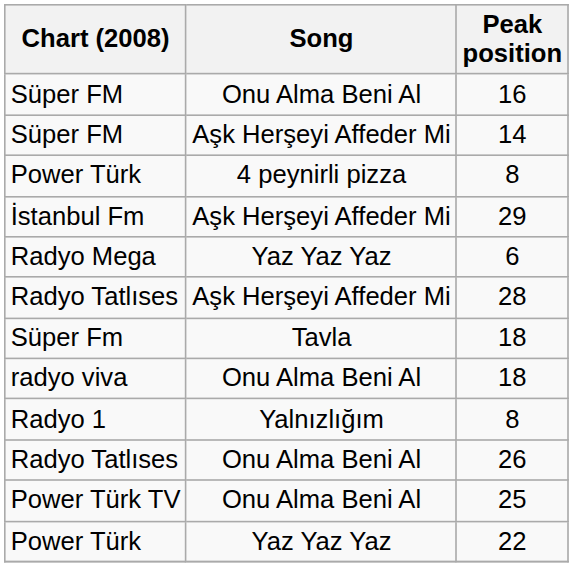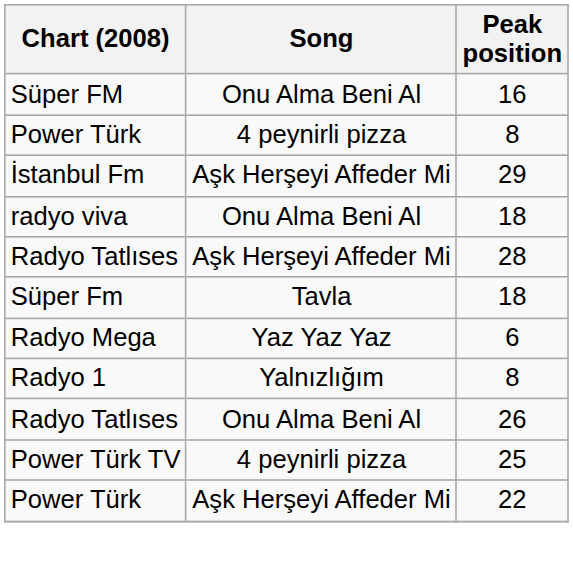 <table class="wikitable sortable">
 <tr>
 <th align="left">Chart (2008)</th>
 <th align="center">Song</th>
 <th align="center">Peak<br>position</th>
 </tr>
 <tr>
 <td align="left">Süper FM</td>
 <td align="center">Onu Alma Beni Al</td>
 <td align="center">16</td>
 </tr>
 <tr>
-<td align="left">Süper FM</td>
-<td align="center">Aşk Herşeyi Affeder Mi</td>
-<td align="center">14</td>
-</tr>
-<tr>
 <td align="left">Power Türk </td>
 <td align="center">4 peynirli pizza</td>
 <td align="center">8</td>
 </tr>
 <tr>
 <td align="left">İstanbul Fm</td>
 <td align="center">Aşk Herşeyi Affeder Mi</td>
 <td align="center">29</td>
 </tr>
 <tr>
-<td align="left">Radyo Mega</td>
-<td align="center">Yaz Yaz Yaz</td>
-<td align="center">6</td>
+<td align="left">radyo viva</td>
+<td align="center">Onu Alma Beni Al</td>
+<td align="center">18</td>
 </tr>
 <tr>
 <td align="left">Radyo Tatlıses </td>
 <td align="center">Aşk Herşeyi Affeder Mi</td>
 <td align="center">28</td>
 </tr>
 <tr>
 <td align="left">Süper Fm </td>
 <td align="center">Tavla</td>
 <td align="center">18</td>
 </tr>
 <tr>
-<td align="left">radyo viva</td>
-<td align="center">Onu Alma Beni Al</td>
-<td align="center">18</td>
+<td align="left">Radyo Mega</td>
+<td align="center">Yaz Yaz Yaz</td>
+<td align="center">6</td>
 </tr>
 <tr>
 <td align="left">Radyo 1 </td>
 <td align="center">Yalnızlığım</td>
 <td align="center">8</td>
 </tr>
 <tr>
 <td align="left">Radyo Tatlıses </td>
 <td align="center">Onu Alma Beni Al</td>
 <td align="center">26</td>
 </tr>
 <tr>
 <td align="left">Power Türk TV </td>
-<td align="center">Onu Alma Beni Al</td>
+<td align="center">4 peynirli pizza</td>
 <td align="center">25</td>
 </tr>
 <tr>
 <td align="left">Power Türk</td>
-<td align="center">Yaz Yaz Yaz</td>
+<td align="center">Aşk Herşeyi Affeder Mi</td>
 <td align="center">22</td>
 </tr>
 <tr>
 </tr>
 </table>
